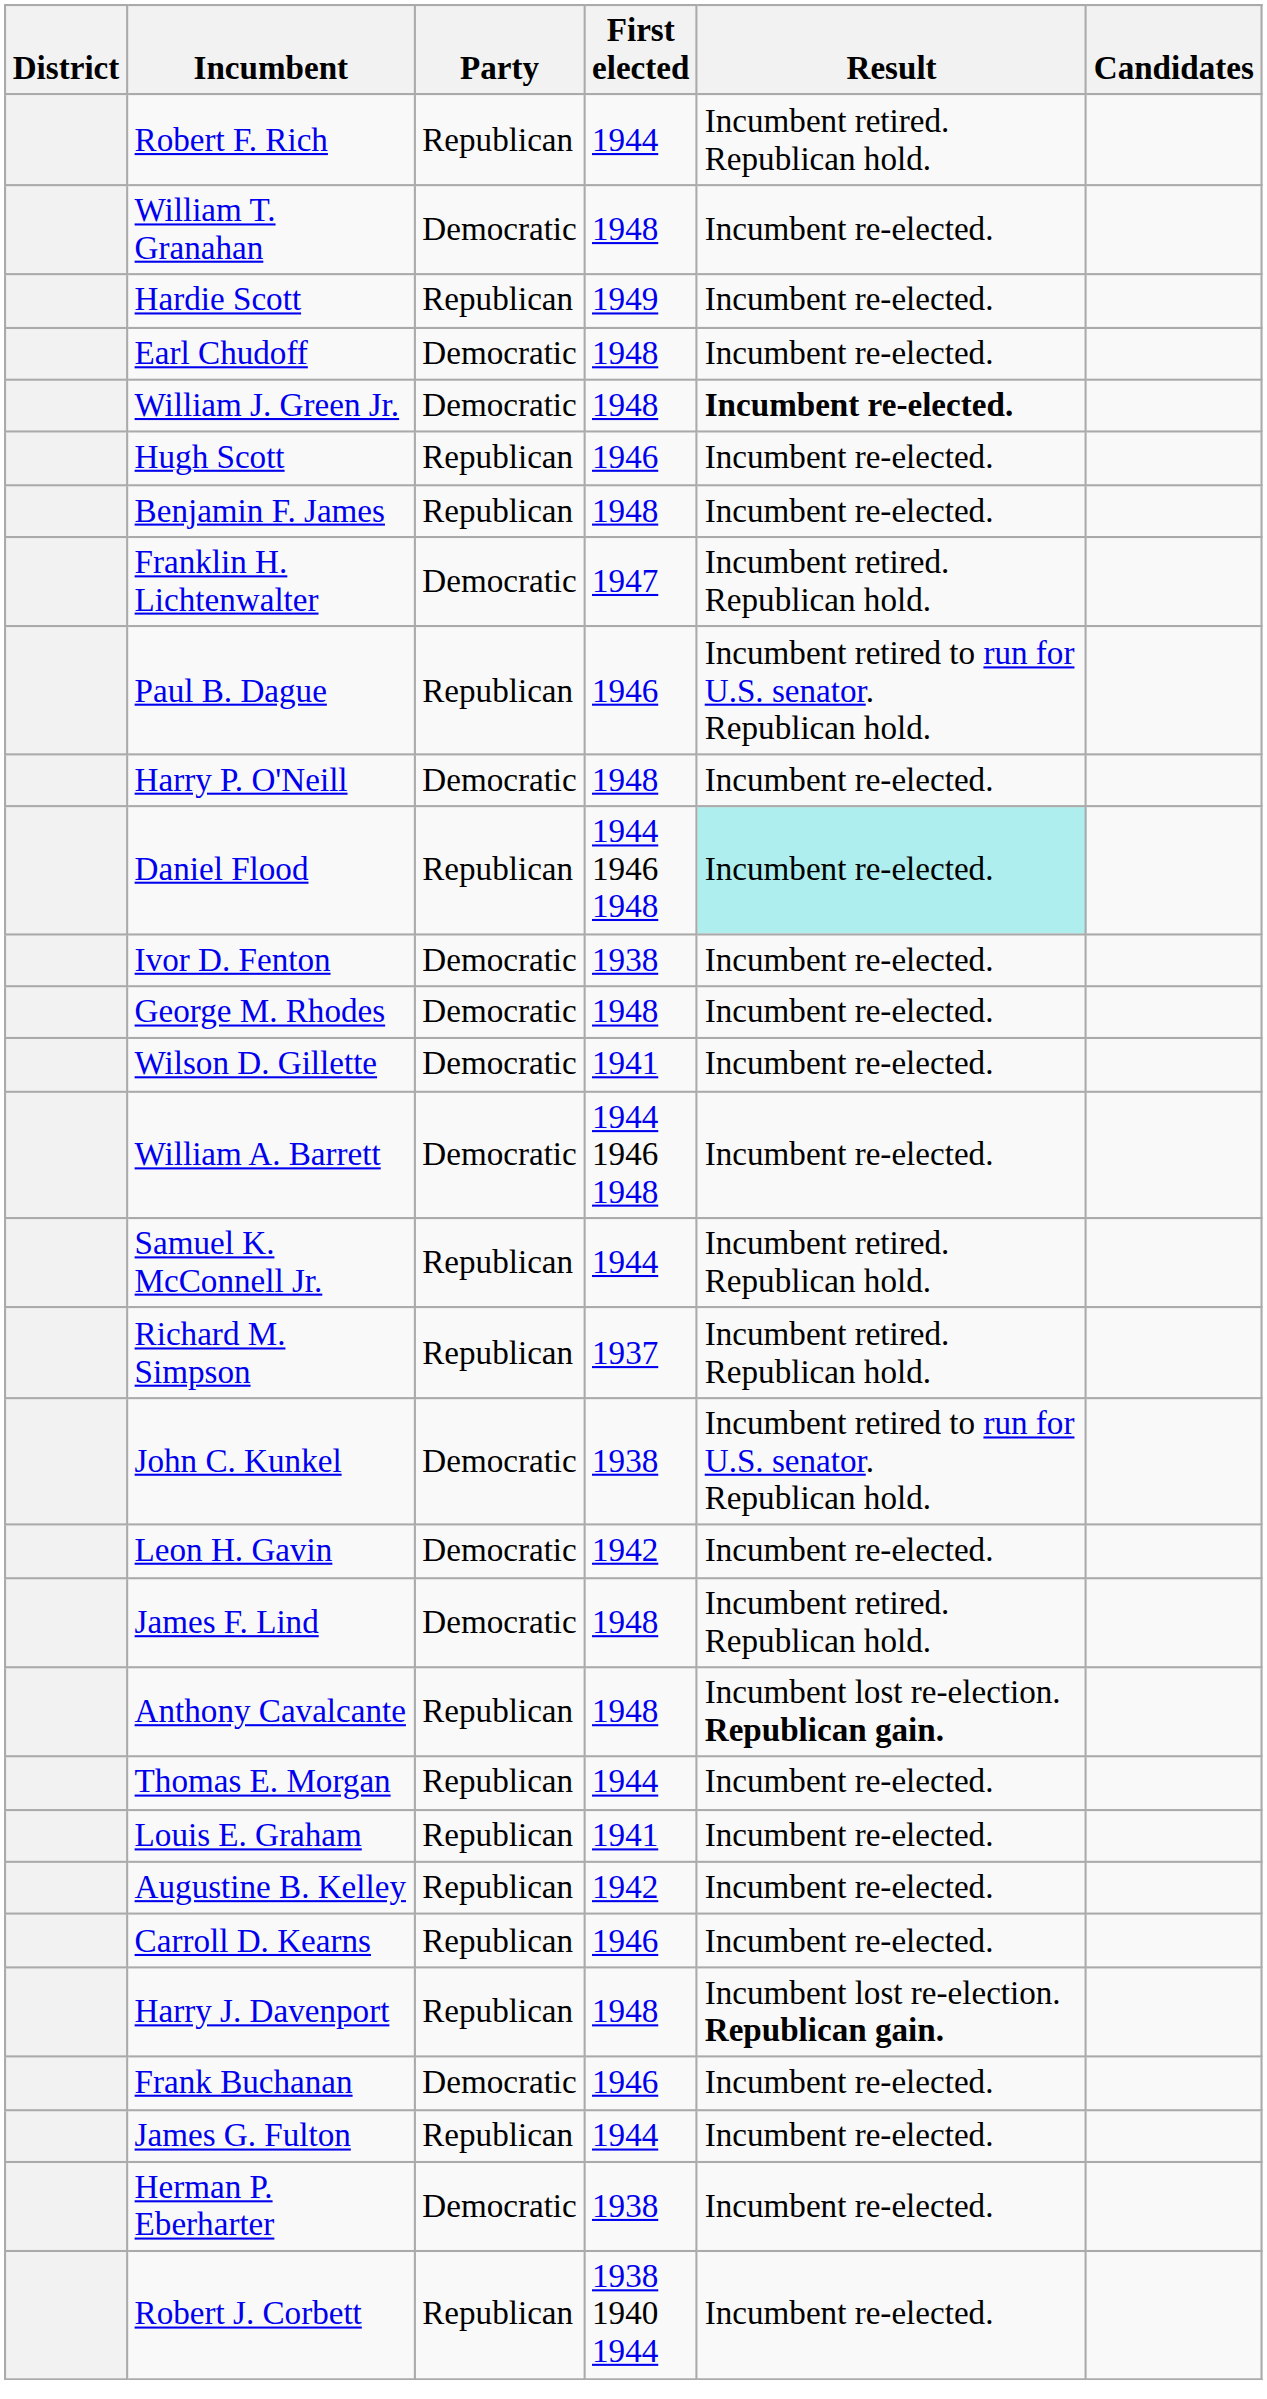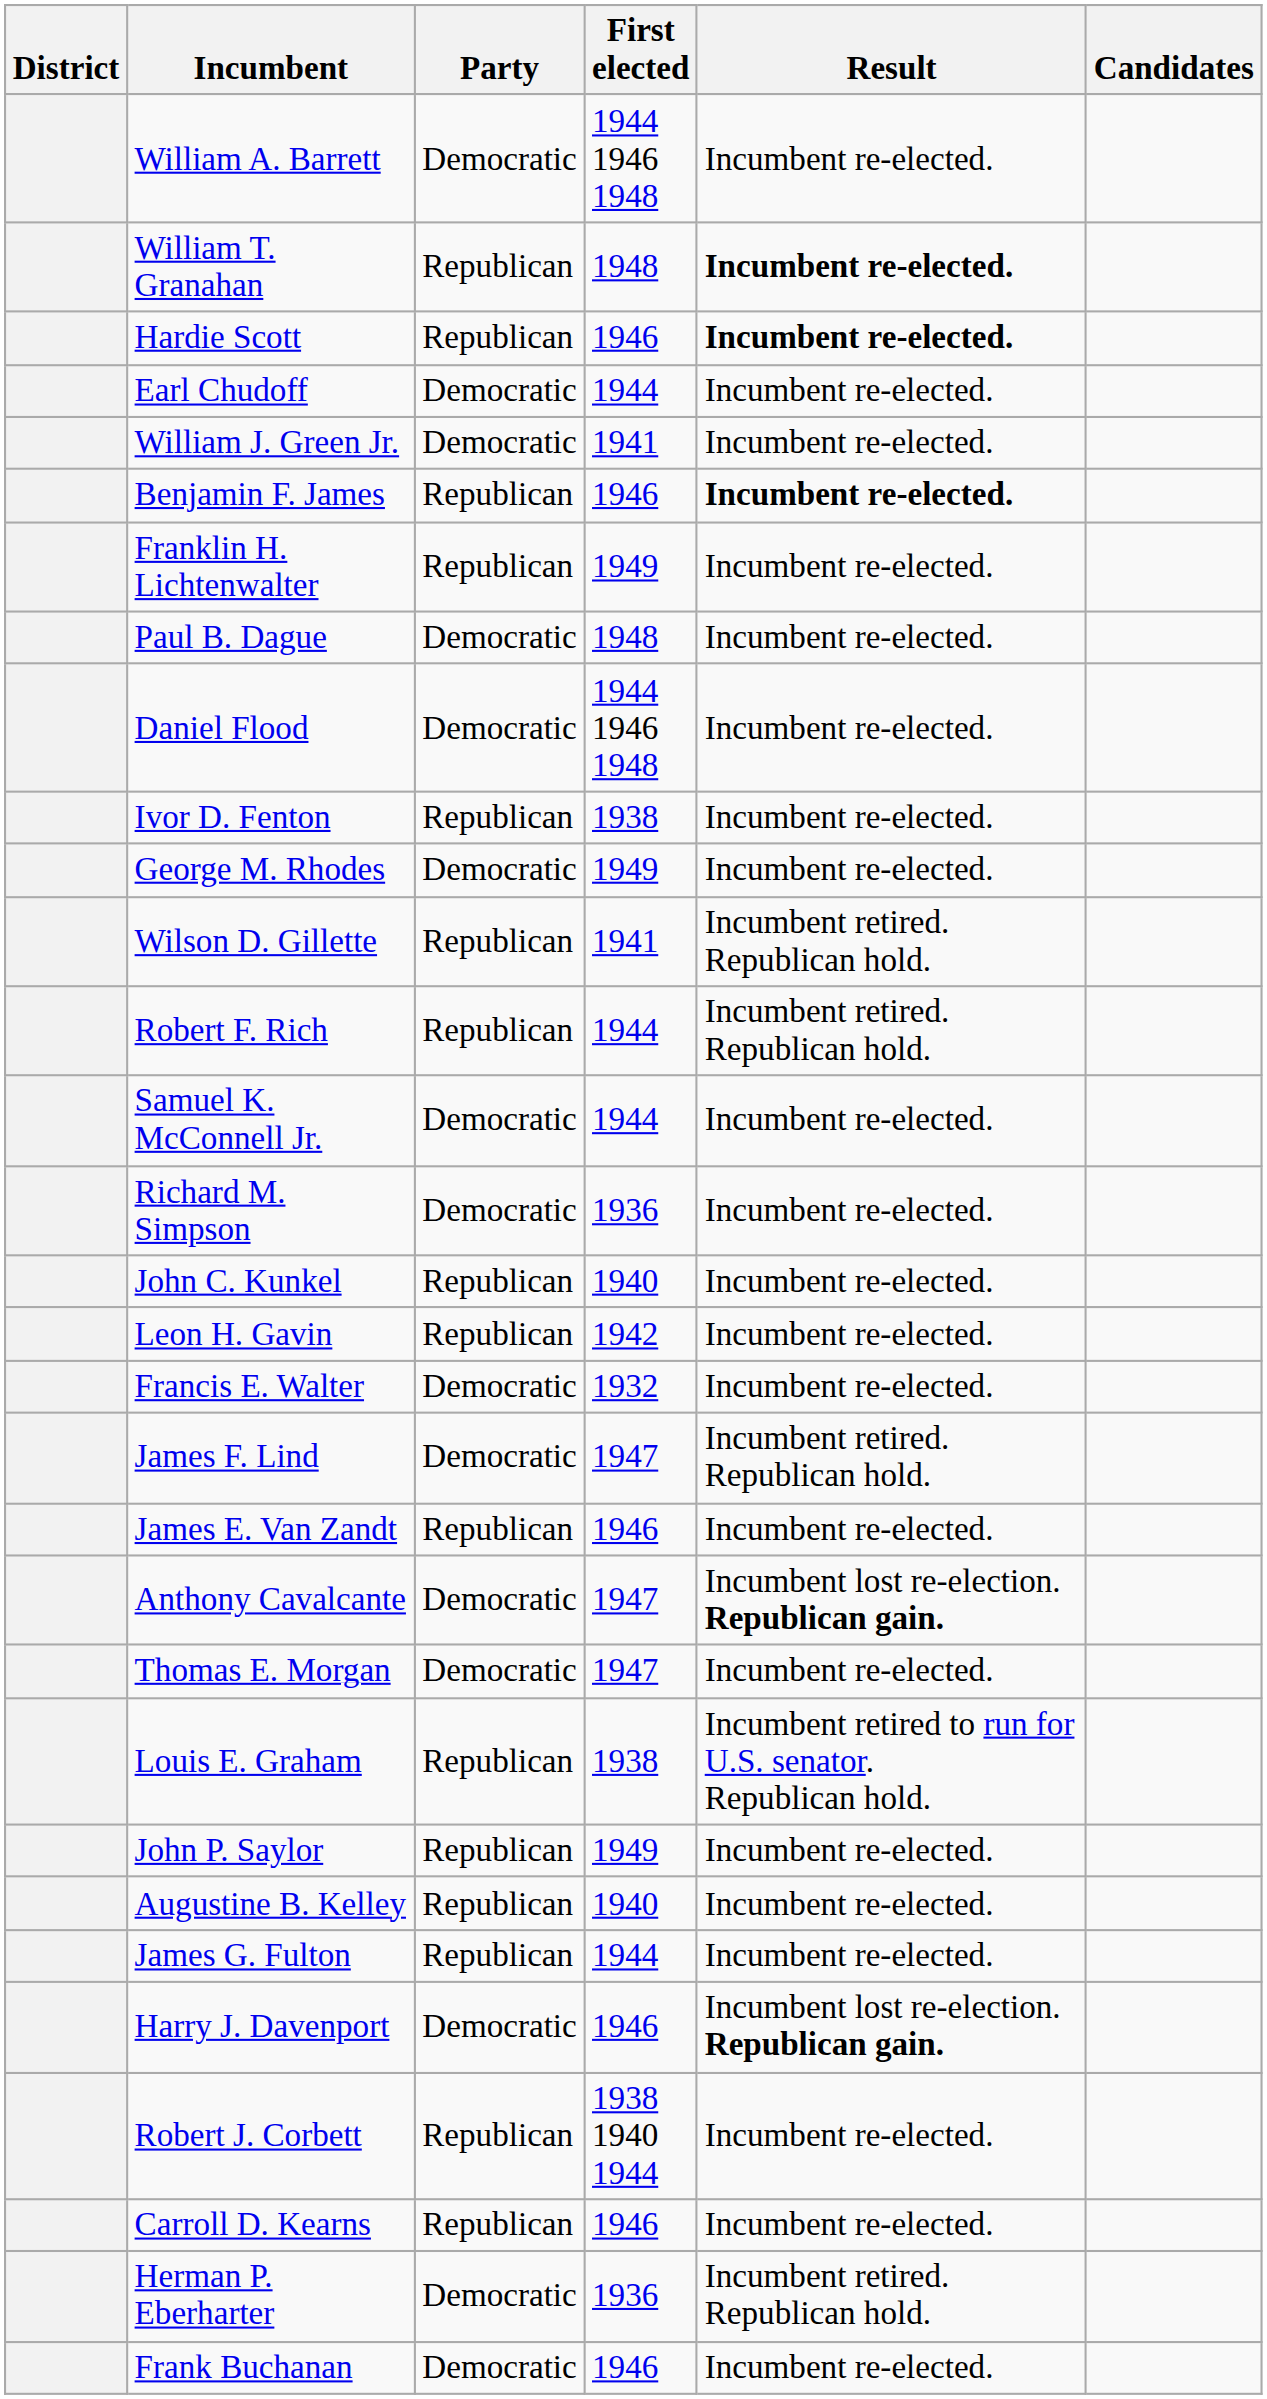 <table class=wikitable>
 <tr valign=bottom>
 <th>District</th>
 <th>Incumbent</th>
 <th>Party</th>
 <th>First<br>elected</th>
 <th>Result</th>
 <th>Candidates</th>
 </tr>
 <tr>
 <th></th>
+<td><a href='#'>William A. Barrett</a></td>
+<td>Democratic</td>
+<td><a href='#'>1944</a><br>1946 <br><a href='#'>1948</a></td>
+<td>Incumbent re-elected.</td>
+<td nowrap></td>
+</tr>
+<tr>
+<th></th>
+<td><a href='#'>William T. Granahan</a></td>
+<td>Republican</td>
+<td><a href='#'>1948</a></td>
+<td><strong>Incumbent re-elected.</strong></td>
+<td nowrap></td>
+</tr>
+<tr>
+<th></th>
+<td><a href='#'>Hardie Scott</a></td>
+<td>Republican</td>
+<td><a href='#'>1946</a></td>
+<td><strong>Incumbent re-elected.</strong></td>
+<td nowrap></td>
+</tr>
+<tr>
+<th></th>
+<td><a href='#'>Earl Chudoff</a></td>
+<td>Democratic</td>
+<td><a href='#'>1944</a></td>
+<td>Incumbent re-elected.</td>
+<td nowrap></td>
+</tr>
+<tr>
+<th></th>
+<td><a href='#'>William J. Green Jr.</a></td>
+<td>Democratic</td>
+<td><a href='#'>1941</a></td>
+<td>Incumbent re-elected.</td>
+<td nowrap></td>
+</tr>
+<tr>
+<th></th>
+<td><a href='#'>Benjamin F. James</a></td>
+<td>Republican</td>
+<td><a href='#'>1946</a></td>
+<td><strong>Incumbent re-elected.</strong></td>
+<td nowrap></td>
+</tr>
+<tr>
+<th></th>
+<td><a href='#'>Franklin H. Lichtenwalter</a></td>
+<td>Republican</td>
+<td><a href='#'>1949</a></td>
+<td>Incumbent re-elected.</td>
+<td nowrap></td>
+</tr>
+<tr>
+<th></th>
+<td><a href='#'>Paul B. Dague</a></td>
+<td>Democratic</td>
+<td><a href='#'>1948</a></td>
+<td>Incumbent re-elected.</td>
+<td nowrap></td>
+</tr>
+<tr>
+<th></th>
+<td><a href='#'>Daniel Flood</a></td>
+<td>Democratic</td>
+<td><a href='#'>1944</a><br>1946 <br><a href='#'>1948</a></td>
+<td>Incumbent re-elected.</td>
+<td nowrap></td>
+</tr>
+<tr>
+<th></th>
+<td><a href='#'>Ivor D. Fenton</a></td>
+<td>Republican</td>
+<td><a href='#'>1938</a></td>
+<td>Incumbent re-elected.</td>
+<td nowrap></td>
+</tr>
+<tr>
+<th></th>
+<td><a href='#'>George M. Rhodes</a></td>
+<td>Democratic</td>
+<td><a href='#'>1949</a></td>
+<td>Incumbent re-elected.</td>
+<td nowrap></td>
+</tr>
+<tr>
+<th></th>
+<td><a href='#'>Wilson D. Gillette</a></td>
+<td>Republican</td>
+<td><a href='#'>1941</a></td>
+<td>Incumbent retired.<br>Republican hold.</td>
+<td nowrap></td>
+</tr>
+<tr>
+<th></th>
 <td><a href='#'>Robert F. Rich</a></td>
 <td>Republican</td>
 <td><a href='#'>1944</a></td>
 <td>Incumbent retired.<br>Republican hold.</td>
 <td nowrap></td>
 </tr>
 <tr>
 <th></th>
-<td><a href='#'>William T. Granahan</a></td>
+<td><a href='#'>Samuel K. McConnell Jr.</a></td>
 <td>Democratic</td>
-<td><a href='#'>1948</a></td>
+<td><a href='#'>1944</a></td>
 <td>Incumbent re-elected.</td>
 <td nowrap></td>
 </tr>
 <tr>
 <th></th>
-<td><a href='#'>Hardie Scott</a></td>
+<td><a href='#'>Richard M. Simpson</a></td>
+<td>Democratic</td>
+<td><a href='#'>1936</a></td>
+<td>Incumbent re-elected.</td>
+<td nowrap></td>
+</tr>
+<tr>
+<th></th>
+<td><a href='#'>John C. Kunkel</a></td>
+<td>Republican</td>
+<td><a href='#'>1940</a></td>
+<td>Incumbent re-elected.</td>
+<td nowrap></td>
+</tr>
+<tr>
+<th></th>
+<td><a href='#'>Leon H. Gavin</a></td>
+<td>Republican</td>
+<td><a href='#'>1942</a></td>
+<td>Incumbent re-elected.</td>
+<td nowrap></td>
+</tr>
+<tr>
+<th></th>
+<td><a href='#'>Francis E. Walter</a></td>
+<td>Democratic</td>
+<td><a href='#'>1932</a></td>
+<td>Incumbent re-elected.</td>
+<td nowrap></td>
+</tr>
+<tr>
+<th></th>
+<td><a href='#'>James F. Lind</a></td>
+<td>Democratic</td>
+<td><a href='#'>1947</a></td>
+<td>Incumbent retired.<br>Republican hold.</td>
+<td nowrap></td>
+</tr>
+<tr>
+<th></th>
+<td><a href='#'>James E. Van Zandt</a></td>
+<td>Republican</td>
+<td><a href='#'>1946</a></td>
+<td>Incumbent re-elected.</td>
+<td nowrap></td>
+</tr>
+<tr>
+<th></th>
+<td><a href='#'>Anthony Cavalcante</a></td>
+<td>Democratic</td>
+<td><a href='#'>1947</a></td>
+<td>Incumbent lost re-election.<br><strong>Republican gain.</strong></td>
+<td nowrap></td>
+</tr>
+<tr>
+<th></th>
+<td><a href='#'>Thomas E. Morgan</a></td>
+<td>Democratic</td>
+<td><a href='#'>1947</a></td>
+<td>Incumbent re-elected.</td>
+<td nowrap></td>
+</tr>
+<tr>
+<th></th>
+<td><a href='#'>Louis E. Graham</a></td>
+<td>Republican</td>
+<td><a href='#'>1938</a></td>
+<td>Incumbent retired to <a href='#'>run for U.S. senator</a>.<br>Republican hold.</td>
+<td nowrap></td>
+</tr>
+<tr>
+<th></th>
+<td><a href='#'>John P. Saylor</a></td>
 <td>Republican</td>
 <td><a href='#'>1949</a></td>
 <td>Incumbent re-elected.</td>
 <td nowrap></td>
 </tr>
 <tr>
 <th></th>
-<td><a href='#'>Earl Chudoff</a></td>
-<td>Democratic</td>
-<td><a href='#'>1948</a></td>
+<td><a href='#'>Augustine B. Kelley</a></td>
+<td>Republican</td>
+<td><a href='#'>1940</a></td>
 <td>Incumbent re-elected.</td>
 <td nowrap></td>
 </tr>
 <tr>
 <th></th>
-<td><a href='#'>William J. Green Jr.</a></td>
-<td>Democratic</td>
-<td><a href='#'>1948</a></td>
-<td><strong>Incumbent re-elected.</strong></td>
-<td nowrap></td>
-</tr>
-<tr>
-<th></th>
-<td><a href='#'>Hugh Scott</a></td>
-<td>Republican</td>
-<td><a href='#'>1946</a></td>
-<td>Incumbent re-elected.</td>
-<td nowrap></td>
-</tr>
-<tr>
-<th></th>
-<td><a href='#'>Benjamin F. James</a></td>
-<td>Republican</td>
-<td><a href='#'>1948</a></td>
-<td>Incumbent re-elected.</td>
-<td nowrap></td>
-</tr>
-<tr>
-<th></th>
-<td><a href='#'>Franklin H. Lichtenwalter</a></td>
-<td>Democratic</td>
-<td><a href='#'>1947</a></td>
-<td>Incumbent retired.<br>Republican hold.</td>
-<td nowrap></td>
-</tr>
-<tr>
-<th></th>
-<td><a href='#'>Paul B. Dague</a></td>
-<td>Republican</td>
-<td><a href='#'>1946</a></td>
-<td>Incumbent retired to <a href='#'>run for U.S. senator</a>.<br>Republican hold.</td>
-<td nowrap></td>
-</tr>
-<tr>
-<th></th>
-<td><a href='#'>Harry P. O'Neill</a></td>
-<td>Democratic</td>
-<td><a href='#'>1948</a></td>
-<td>Incumbent re-elected.</td>
-<td nowrap></td>
-</tr>
-<tr>
-<th></th>
-<td><a href='#'>Daniel Flood</a></td>
-<td>Republican</td>
-<td><a href='#'>1944</a><br>1946 <br><a href='#'>1948</a></td>
-<td style="background: paleturquoise;">Incumbent re-elected.</td>
-<td nowrap></td>
-</tr>
-<tr>
-<th></th>
-<td><a href='#'>Ivor D. Fenton</a></td>
-<td>Democratic</td>
-<td><a href='#'>1938</a></td>
-<td>Incumbent re-elected.</td>
-<td nowrap></td>
-</tr>
-<tr>
-<th></th>
-<td><a href='#'>George M. Rhodes</a></td>
-<td>Democratic</td>
-<td><a href='#'>1948</a></td>
-<td>Incumbent re-elected.</td>
-<td nowrap></td>
-</tr>
-<tr>
-<th></th>
-<td><a href='#'>Wilson D. Gillette</a></td>
-<td>Democratic</td>
-<td><a href='#'>1941</a></td>
-<td>Incumbent re-elected.</td>
-<td nowrap></td>
-</tr>
-<tr>
-<th></th>
-<td><a href='#'>William A. Barrett</a></td>
-<td>Democratic</td>
-<td><a href='#'>1944</a><br>1946 <br><a href='#'>1948</a></td>
-<td>Incumbent re-elected.</td>
-<td nowrap></td>
-</tr>
-<tr>
-<th></th>
-<td><a href='#'>Samuel K. McConnell Jr.</a></td>
-<td>Republican</td>
-<td><a href='#'>1944</a></td>
-<td>Incumbent retired.<br>Republican hold.</td>
-<td nowrap></td>
-</tr>
-<tr>
-<th></th>
-<td><a href='#'>Richard M. Simpson</a></td>
-<td>Republican</td>
-<td><a href='#'>1937</a></td>
-<td>Incumbent retired.<br>Republican hold.</td>
-<td nowrap></td>
-</tr>
-<tr>
-<th></th>
-<td><a href='#'>John C. Kunkel</a></td>
-<td>Democratic</td>
-<td><a href='#'>1938</a></td>
-<td>Incumbent retired to <a href='#'>run for U.S. senator</a>.<br>Republican hold.</td>
-<td nowrap></td>
-</tr>
-<tr>
-<th></th>
-<td><a href='#'>Leon H. Gavin</a></td>
-<td>Democratic</td>
-<td><a href='#'>1942</a></td>
-<td>Incumbent re-elected.</td>
-<td nowrap></td>
-</tr>
-<tr>
-<th></th>
-<td><a href='#'>James F. Lind</a></td>
-<td>Democratic</td>
-<td><a href='#'>1948</a></td>
-<td>Incumbent retired.<br>Republican hold.</td>
-<td nowrap></td>
-</tr>
-<tr>
-<th></th>
-<td><a href='#'>Anthony Cavalcante</a></td>
-<td>Republican</td>
-<td><a href='#'>1948</a></td>
-<td>Incumbent lost re-election.<br><strong>Republican gain.</strong></td>
-<td nowrap></td>
-</tr>
-<tr>
-<th></th>
-<td><a href='#'>Thomas E. Morgan</a></td>
+<td><a href='#'>James G. Fulton</a></td>
 <td>Republican</td>
 <td><a href='#'>1944</a></td>
 <td>Incumbent re-elected.</td>
 <td nowrap></td>
 </tr>
 <tr>
 <th></th>
-<td><a href='#'>Louis E. Graham</a></td>
-<td>Republican</td>
-<td><a href='#'>1941</a></td>
-<td>Incumbent re-elected.</td>
+<td><a href='#'>Harry J. Davenport</a></td>
+<td>Democratic</td>
+<td><a href='#'>1946</a></td>
+<td>Incumbent lost re-election.<br><strong>Republican gain.</strong></td>
 <td nowrap></td>
 </tr>
 <tr>
 <th></th>
-<td><a href='#'>Augustine B. Kelley</a></td>
+<td><a href='#'>Robert J. Corbett</a></td>
 <td>Republican</td>
-<td><a href='#'>1942</a></td>
+<td><a href='#'>1938</a><br>1940 <br><a href='#'>1944</a></td>
 <td>Incumbent re-elected.</td>
 <td nowrap></td>
 </tr>
 <tr>
 <th></th>
 <td><a href='#'>Carroll D. Kearns</a></td>
 <td>Republican</td>
 <td><a href='#'>1946</a></td>
 <td>Incumbent re-elected.</td>
 <td nowrap></td>
 </tr>
 <tr>
 <th></th>
-<td><a href='#'>Harry J. Davenport</a></td>
-<td>Republican</td>
-<td><a href='#'>1948</a></td>
-<td>Incumbent lost re-election.<br><strong>Republican gain.</strong></td>
+<td><a href='#'>Herman P. Eberharter</a></td>
+<td>Democratic</td>
+<td><a href='#'>1936</a></td>
+<td>Incumbent retired.<br>Republican hold.</td>
 <td nowrap></td>
 </tr>
 <tr>
 <th></th>
 <td><a href='#'>Frank Buchanan</a></td>
 <td>Democratic</td>
 <td><a href='#'>1946</a></td>
 <td>Incumbent re-elected.</td>
 <td nowrap></td>
 </tr>
-<tr>
-<th></th>
-<td><a href='#'>James G. Fulton</a></td>
-<td>Republican</td>
-<td><a href='#'>1944</a></td>
-<td>Incumbent re-elected.</td>
-<td nowrap></td>
-</tr>
-<tr>
-<th></th>
-<td><a href='#'>Herman P. Eberharter</a></td>
-<td>Democratic</td>
-<td><a href='#'>1938</a></td>
-<td>Incumbent re-elected.</td>
-<td nowrap></td>
-</tr>
-<tr>
-<th></th>
-<td><a href='#'>Robert J. Corbett</a></td>
-<td>Republican</td>
-<td><a href='#'>1938</a><br>1940 <br><a href='#'>1944</a></td>
-<td>Incumbent re-elected.</td>
-<td nowrap></td>
-</tr>
 </table>
